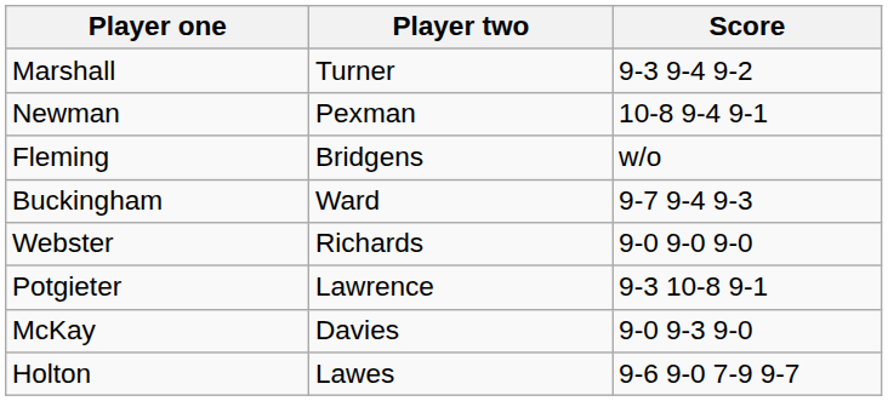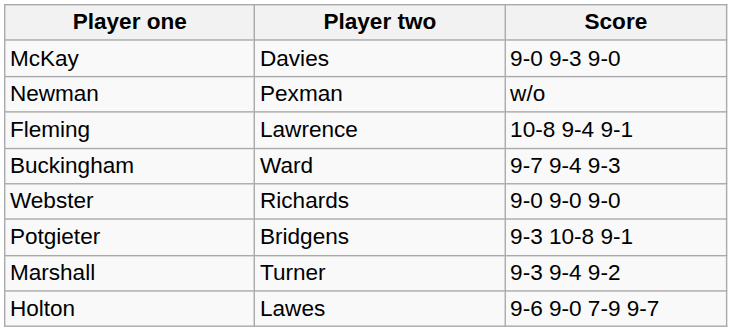 <table class="wikitable">
 <tr>
 <th width=170>Player one</th>
 <th width=170>Player two</th>
 <th width=150>Score</th>
 </tr>
 <tr>
-<td> Marshall</td>
-<td> Turner</td>
-<td>9-3 9-4 9-2</td>
+<td> McKay</td>
+<td> Davies</td>
+<td>9-0 9-3 9-0</td>
 </tr>
 <tr>
 <td> Newman</td>
 <td> Pexman</td>
-<td>10-8 9-4 9-1</td>
+<td>w/o</td>
 </tr>
 <tr>
 <td> Fleming</td>
-<td> Bridgens</td>
-<td>w/o</td>
+<td> Lawrence</td>
+<td>10-8 9-4 9-1</td>
 </tr>
 <tr>
 <td> Buckingham</td>
 <td> Ward</td>
 <td>9-7 9-4 9-3</td>
 </tr>
 <tr>
 <td> Webster</td>
 <td> Richards</td>
 <td>9-0 9-0 9-0</td>
 </tr>
 <tr>
 <td> Potgieter</td>
-<td> Lawrence</td>
+<td> Bridgens</td>
 <td>9-3 10-8 9-1</td>
 </tr>
 <tr>
-<td> McKay</td>
-<td> Davies</td>
-<td>9-0 9-3 9-0</td>
+<td> Marshall</td>
+<td> Turner</td>
+<td>9-3 9-4 9-2</td>
 </tr>
 <tr>
 <td> Holton</td>
 <td> Lawes</td>
 <td>9-6 9-0 7-9 9-7</td>
 </tr>
 </table>
